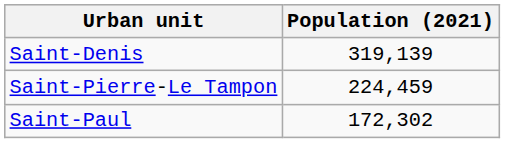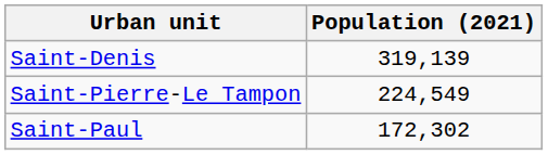 <table class=wikitable>
 <tr>
 <th>Urban unit</th>
 <th>Population (2021)</th>
 </tr>
 <tr>
 <td><a href='#'>Saint-Denis</a></td>
 <td style="text-align: center;">319,139</td>
 </tr>
 <tr>
 <td><a href='#'>Saint-Pierre</a>-<a href='#'>Le Tampon</a></td>
-<td style="text-align: center;">224,459</td>
+<td style="text-align: center;">224,549</td>
 </tr>
 <tr>
 <td><a href='#'>Saint-Paul</a></td>
 <td style="text-align: center;">172,302</td>
 </tr>
 </table>
